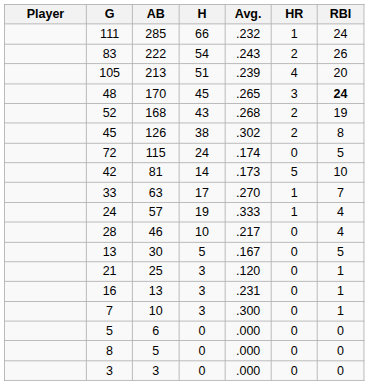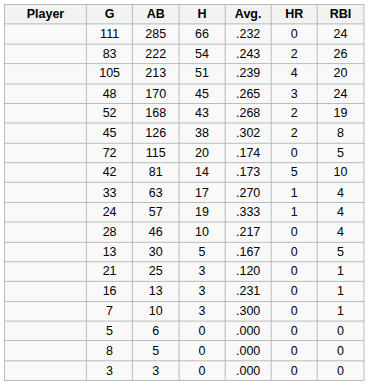 <table class="wikitable sortable">
 <tr>
 <th bgcolor="#DDDDFF" width="16%">Player</th>
 <th bgcolor="#DDDDFF" width="9%">G</th>
 <th bgcolor="#DDDDFF" width="9%">AB</th>
 <th bgcolor="#DDDDFF" width="9%">H</th>
 <th bgcolor="#DDDDFF" width="9%">Avg.</th>
 <th bgcolor="#DDDDFF" width="9%">HR</th>
 <th bgcolor="#DDDDFF" width="9%">RBI</th>
 </tr>
 <tr align="center">
 <td></td>
 <td>111</td>
 <td>285</td>
 <td>66</td>
 <td>.232</td>
-<td>1</td>
+<td>0</td>
 <td>24</td>
 </tr>
 <tr align="center">
 <td></td>
 <td>83</td>
 <td>222</td>
 <td>54</td>
 <td>.243</td>
 <td>2</td>
 <td>26</td>
 </tr>
 <tr align="center">
 <td></td>
 <td>105</td>
 <td>213</td>
 <td>51</td>
 <td>.239</td>
 <td>4</td>
 <td>20</td>
 </tr>
 <tr align="center">
 <td></td>
 <td>48</td>
 <td>170</td>
 <td>45</td>
 <td>.265</td>
 <td>3</td>
-<td><strong>24</strong></td>
+<td>24</td>
 </tr>
 <tr align="center">
 <td></td>
 <td>52</td>
 <td>168</td>
 <td>43</td>
 <td>.268</td>
 <td>2</td>
 <td>19</td>
 </tr>
 <tr align="center">
 <td></td>
 <td>45</td>
 <td>126</td>
 <td>38</td>
 <td>.302</td>
 <td>2</td>
 <td>8</td>
 </tr>
 <tr align="center">
 <td></td>
 <td>72</td>
 <td>115</td>
-<td>24</td>
+<td>20</td>
 <td>.174</td>
 <td>0</td>
 <td>5</td>
 </tr>
 <tr align="center">
 <td></td>
 <td>42</td>
 <td>81</td>
 <td>14</td>
 <td>.173</td>
 <td>5</td>
 <td>10</td>
 </tr>
 <tr align="center">
 <td></td>
 <td>33</td>
 <td>63</td>
 <td>17</td>
 <td>.270</td>
 <td>1</td>
-<td>7</td>
+<td>4</td>
 </tr>
 <tr align="center">
 <td></td>
 <td>24</td>
 <td>57</td>
 <td>19</td>
 <td>.333</td>
 <td>1</td>
 <td>4</td>
 </tr>
 <tr align="center">
 <td></td>
 <td>28</td>
 <td>46</td>
 <td>10</td>
 <td>.217</td>
 <td>0</td>
 <td>4</td>
 </tr>
 <tr align="center">
 <td></td>
 <td>13</td>
 <td>30</td>
 <td>5</td>
 <td>.167</td>
 <td>0</td>
 <td>5</td>
 </tr>
 <tr align="center">
 <td></td>
 <td>21</td>
 <td>25</td>
 <td>3</td>
 <td>.120</td>
 <td>0</td>
 <td>1</td>
 </tr>
 <tr align="center">
 <td></td>
 <td>16</td>
 <td>13</td>
 <td>3</td>
 <td>.231</td>
 <td>0</td>
 <td>1</td>
 </tr>
 <tr align="center">
 <td></td>
 <td>7</td>
 <td>10</td>
 <td>3</td>
 <td>.300</td>
 <td>0</td>
 <td>1</td>
 </tr>
 <tr align="center">
 <td></td>
 <td>5</td>
 <td>6</td>
 <td>0</td>
 <td>.000</td>
 <td>0</td>
 <td>0</td>
 </tr>
 <tr align="center">
 <td></td>
 <td>8</td>
 <td>5</td>
 <td>0</td>
 <td>.000</td>
 <td>0</td>
 <td>0</td>
 </tr>
 <tr align="center">
 <td></td>
 <td>3</td>
 <td>3</td>
 <td>0</td>
 <td>.000</td>
 <td>0</td>
 <td>0</td>
 </tr>
 </table>
